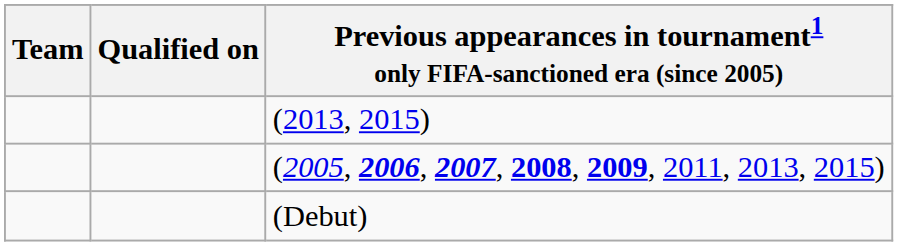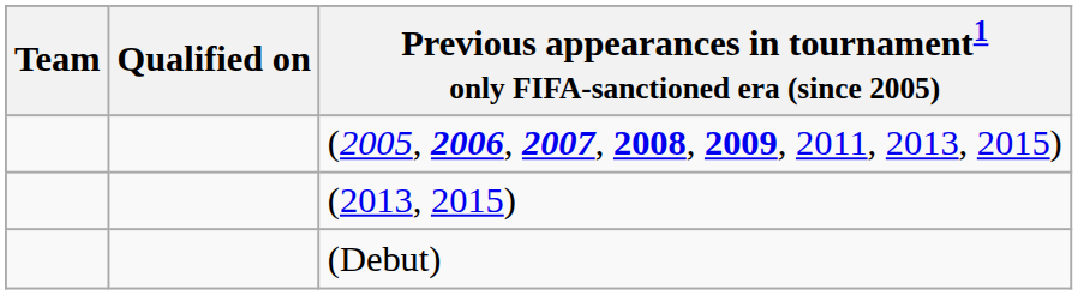 <table class="wikitable sortable" style="text-align: left;">
 <tr>
 <th>Team</th>
 <th>Qualified on</th>
 <th>Previous appearances in tournament<sup><strong><a href='#'>1</a></strong></sup><br><small>only FIFA-sanctioned era (since 2005)</small></th>
 </tr>
 <tr>
 <td></td>
 <td></td>
-<td> (<a href='#'>2013</a>, <a href='#'>2015</a>)</td>
+<td> (<em><a href='#'>2005</a></em>, <strong><em><a href='#'>2006</a></em></strong>, <strong><em><a href='#'>2007</a></em></strong>, <strong><a href='#'>2008</a></strong>, <strong><a href='#'>2009</a></strong>, <a href='#'>2011</a>, <a href='#'>2013</a>, <a href='#'>2015</a>)</td>
 </tr>
 <tr>
 <td></td>
 <td></td>
-<td> (<em><a href='#'>2005</a></em>, <strong><em><a href='#'>2006</a></em></strong>, <strong><em><a href='#'>2007</a></em></strong>, <strong><a href='#'>2008</a></strong>, <strong><a href='#'>2009</a></strong>, <a href='#'>2011</a>, <a href='#'>2013</a>, <a href='#'>2015</a>)</td>
+<td> (<a href='#'>2013</a>, <a href='#'>2015</a>)</td>
 </tr>
 <tr>
 <td></td>
 <td></td>
 <td> (Debut)</td>
 </tr>
 </table>
